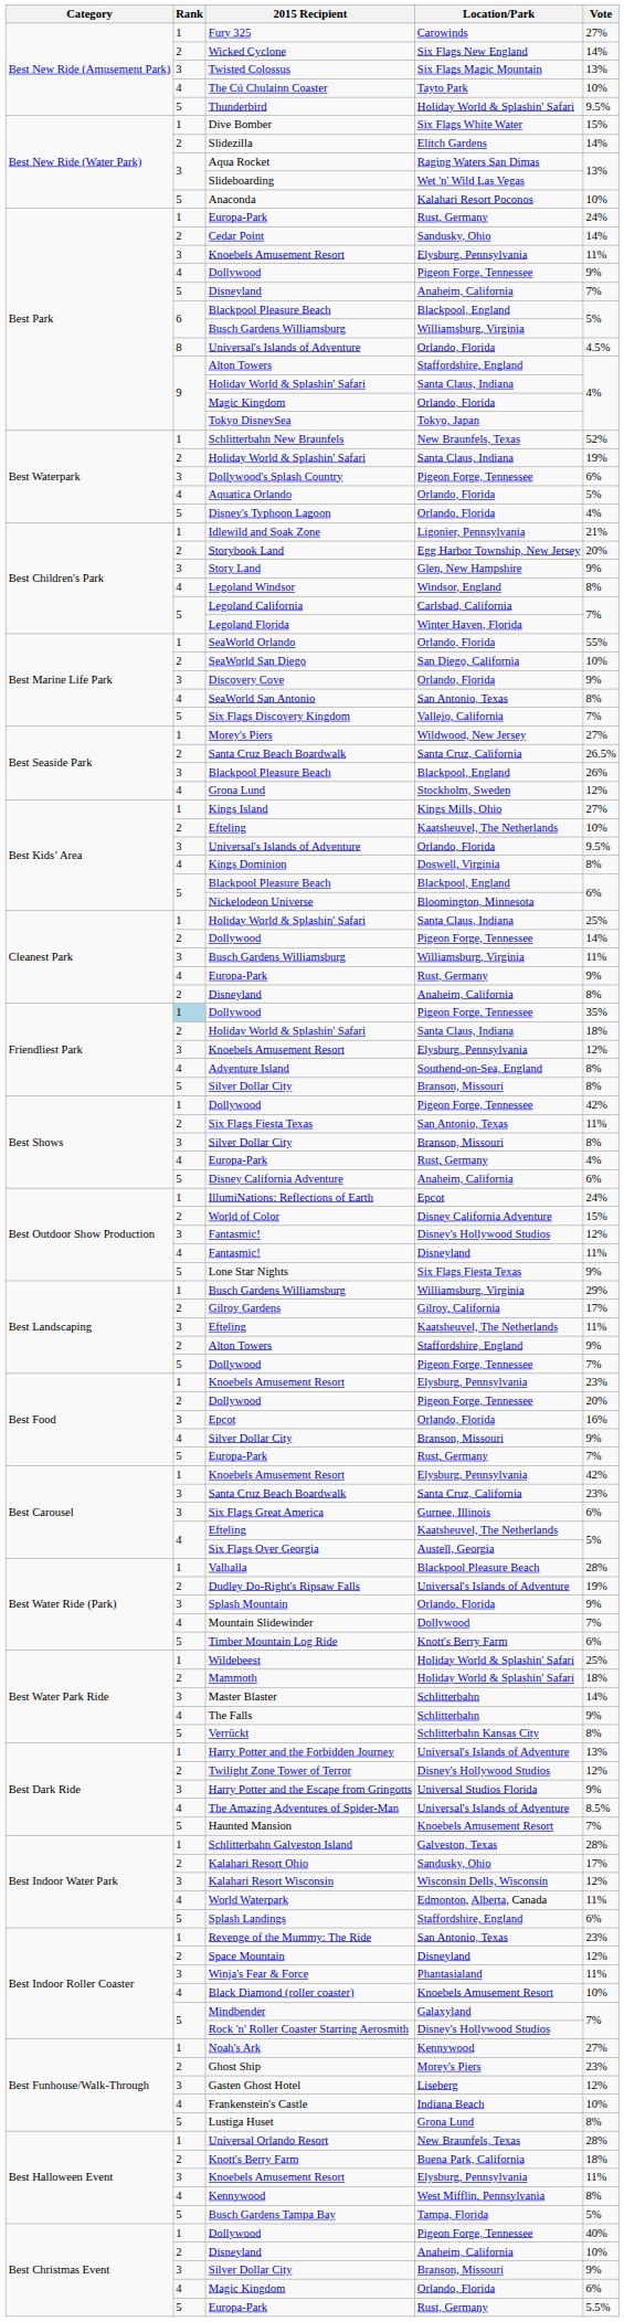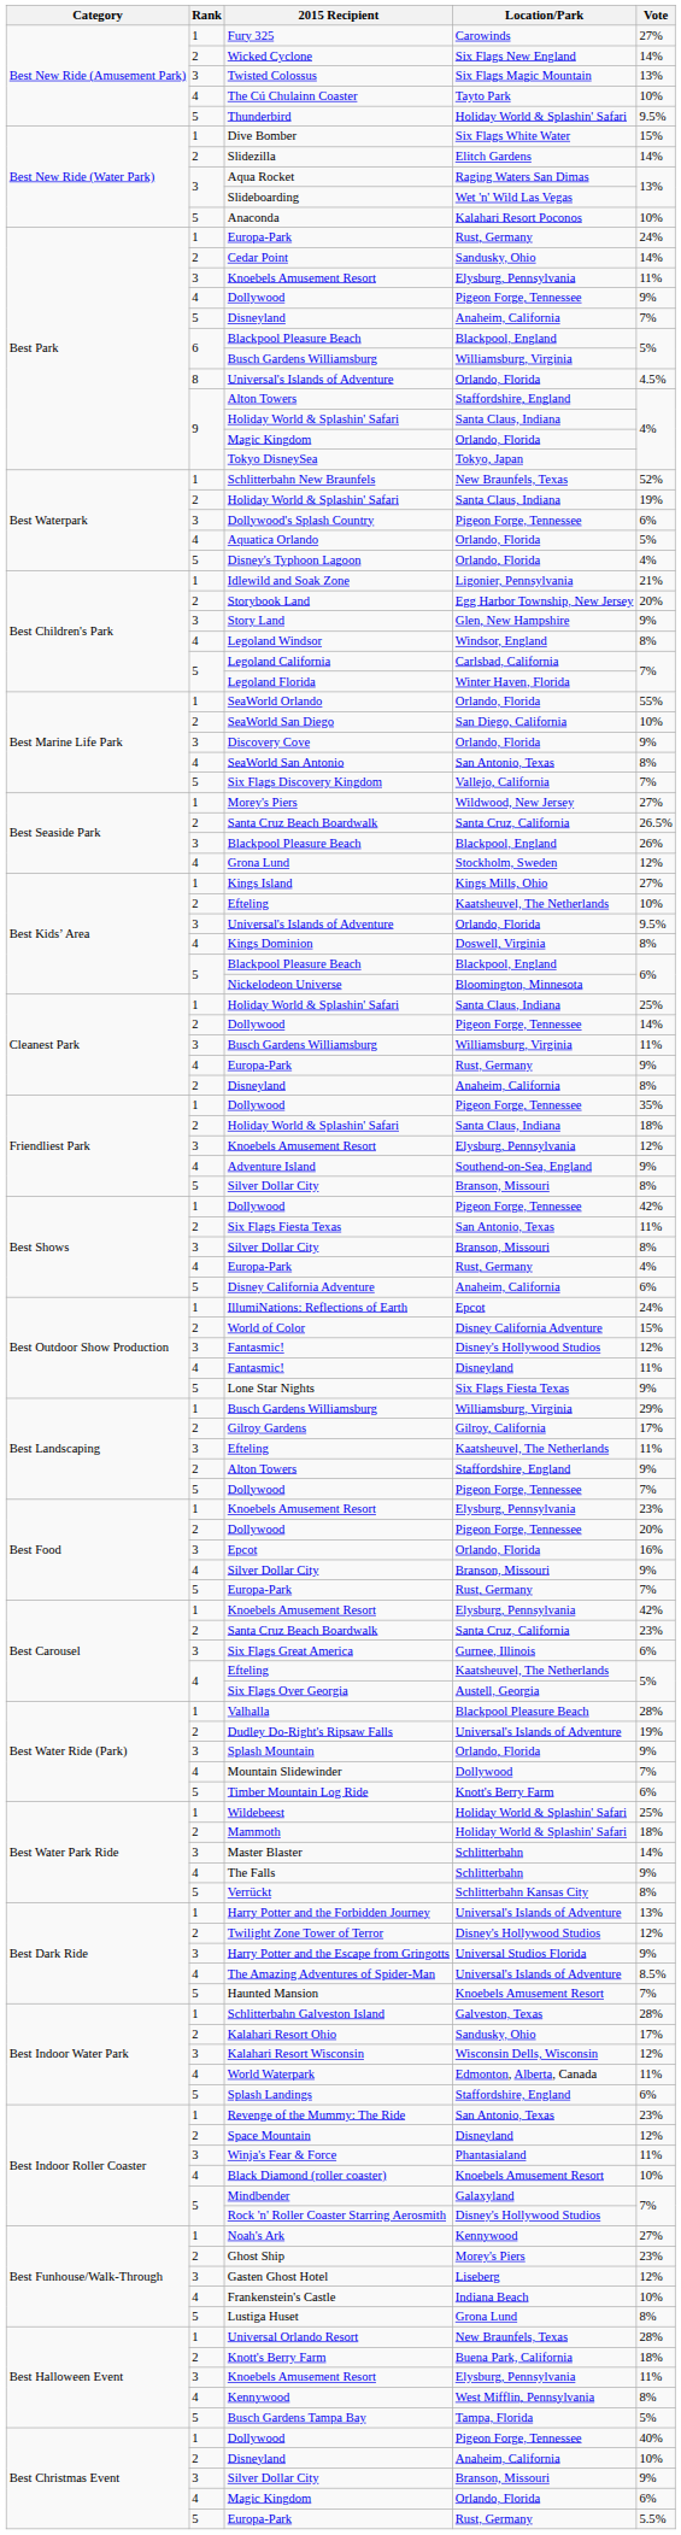 <table class="wikitable sortable" style="margin:1em auto;">
 <tr>
 <th>Category</th>
 <th>Rank</th>
 <th>2015 Recipient</th>
 <th>Location/Park</th>
 <th>Vote</th>
 </tr>
 <tr>
 <td rowspan="5"><a href='#'>Best New Ride (Amusement Park)</a></td>
 <td>1</td>
 <td><a href='#'>Fury 325</a></td>
 <td><a href='#'>Carowinds</a></td>
 <td>27%</td>
 </tr>
 <tr>
 <td>2</td>
 <td><a href='#'>Wicked Cyclone</a></td>
 <td><a href='#'>Six Flags New England</a></td>
 <td>14%</td>
 </tr>
 <tr>
 <td>3</td>
 <td><a href='#'>Twisted Colossus</a></td>
 <td><a href='#'>Six Flags Magic Mountain</a></td>
 <td>13%</td>
 </tr>
 <tr>
 <td>4</td>
 <td><a href='#'>The Cú Chulainn Coaster</a></td>
 <td><a href='#'>Tayto Park</a></td>
 <td>10%</td>
 </tr>
 <tr>
 <td>5</td>
 <td><a href='#'>Thunderbird</a></td>
 <td><a href='#'>Holiday World & Splashin' Safari</a></td>
 <td>9.5%</td>
 </tr>
 <tr>
 <td rowspan="5"><a href='#'>Best New Ride (Water Park)</a></td>
 <td>1</td>
 <td>Dive Bomber</td>
 <td><a href='#'>Six Flags White Water</a></td>
 <td>15%</td>
 </tr>
 <tr>
 <td>2</td>
 <td>Slidezilla</td>
 <td><a href='#'>Elitch Gardens</a></td>
 <td>14%</td>
 </tr>
 <tr>
 <td rowspan="2">3</td>
 <td>Aqua Rocket</td>
 <td><a href='#'>Raging Waters San Dimas</a></td>
 <td rowspan="2">13%</td>
 </tr>
 <tr>
 <td>Slideboarding</td>
 <td><a href='#'>Wet 'n' Wild Las Vegas</a></td>
 </tr>
 <tr>
 <td>5</td>
 <td>Anaconda</td>
 <td><a href='#'>Kalahari Resort Poconos</a></td>
 <td>10%</td>
 </tr>
 <tr>
 <td rowspan="12">Best Park</td>
 <td>1</td>
 <td><a href='#'>Europa-Park</a></td>
 <td><a href='#'>Rust, Germany</a></td>
 <td>24%</td>
 </tr>
 <tr>
 <td>2</td>
 <td><a href='#'>Cedar Point</a></td>
 <td><a href='#'>Sandusky, Ohio</a></td>
 <td>14%</td>
 </tr>
 <tr>
 <td>3</td>
 <td><a href='#'>Knoebels Amusement Resort</a></td>
 <td><a href='#'>Elysburg, Pennsylvania</a></td>
 <td>11%</td>
 </tr>
 <tr>
 <td>4</td>
 <td><a href='#'>Dollywood</a></td>
 <td><a href='#'>Pigeon Forge, Tennessee</a></td>
 <td>9%</td>
 </tr>
 <tr>
 <td>5</td>
 <td><a href='#'>Disneyland</a></td>
 <td><a href='#'>Anaheim, California</a></td>
 <td>7%</td>
 </tr>
 <tr>
 <td rowspan="2">6</td>
 <td><a href='#'>Blackpool Pleasure Beach</a></td>
 <td><a href='#'>Blackpool, England</a></td>
 <td rowspan="2">5%</td>
 </tr>
 <tr>
 <td><a href='#'>Busch Gardens Williamsburg</a></td>
 <td><a href='#'>Williamsburg, Virginia</a></td>
 </tr>
 <tr>
 <td>8</td>
 <td><a href='#'>Universal's Islands of Adventure</a></td>
 <td><a href='#'>Orlando, Florida</a></td>
 <td>4.5%</td>
 </tr>
 <tr>
 <td rowspan="4">9</td>
 <td><a href='#'>Alton Towers</a></td>
 <td><a href='#'>Staffordshire, England</a></td>
 <td rowspan="4">4%</td>
 </tr>
 <tr>
 <td><a href='#'>Holiday World & Splashin' Safari</a></td>
 <td><a href='#'>Santa Claus, Indiana</a></td>
 </tr>
 <tr>
 <td><a href='#'>Magic Kingdom</a></td>
 <td><a href='#'>Orlando, Florida</a></td>
 </tr>
 <tr>
 <td><a href='#'>Tokyo DisneySea</a></td>
 <td><a href='#'>Tokyo, Japan</a></td>
 </tr>
 <tr>
 <td rowspan="5">Best Waterpark</td>
 <td>1</td>
 <td><a href='#'>Schlitterbahn New Braunfels</a></td>
 <td><a href='#'>New Braunfels, Texas</a></td>
 <td>52%</td>
 </tr>
 <tr>
 <td>2</td>
 <td><a href='#'>Holiday World & Splashin' Safari</a></td>
 <td><a href='#'>Santa Claus, Indiana</a></td>
 <td>19%</td>
 </tr>
 <tr>
 <td>3</td>
 <td><a href='#'>Dollywood's Splash Country</a></td>
 <td><a href='#'>Pigeon Forge, Tennessee</a></td>
 <td>6%</td>
 </tr>
 <tr>
 <td>4</td>
 <td><a href='#'>Aquatica Orlando</a></td>
 <td><a href='#'>Orlando, Florida</a></td>
 <td>5%</td>
 </tr>
 <tr>
 <td>5</td>
 <td><a href='#'>Disney's Typhoon Lagoon</a></td>
 <td><a href='#'>Orlando, Florida</a></td>
 <td>4%</td>
 </tr>
 <tr>
 <td rowspan="6">Best Children's Park</td>
 <td>1</td>
 <td><a href='#'>Idlewild and Soak Zone</a></td>
 <td><a href='#'>Ligonier, Pennsylvania</a></td>
 <td>21%</td>
 </tr>
 <tr>
 <td>2</td>
 <td><a href='#'>Storybook Land</a></td>
 <td><a href='#'>Egg Harbor Township, New Jersey</a></td>
 <td>20%</td>
 </tr>
 <tr>
 <td>3</td>
 <td><a href='#'>Story Land</a></td>
 <td><a href='#'>Glen, New Hampshire</a></td>
 <td>9%</td>
 </tr>
 <tr>
 <td>4</td>
 <td><a href='#'>Legoland Windsor</a></td>
 <td><a href='#'>Windsor, England</a></td>
 <td>8%</td>
 </tr>
 <tr>
 <td rowspan="2">5</td>
 <td><a href='#'>Legoland California</a></td>
 <td><a href='#'>Carlsbad, California</a></td>
 <td rowspan="2">7%</td>
 </tr>
 <tr>
 <td><a href='#'>Legoland Florida</a></td>
 <td><a href='#'>Winter Haven, Florida</a></td>
 </tr>
 <tr>
 <td rowspan="5">Best Marine Life Park</td>
 <td>1</td>
 <td><a href='#'>SeaWorld Orlando</a></td>
 <td><a href='#'>Orlando, Florida</a></td>
 <td>55%</td>
 </tr>
 <tr>
 <td>2</td>
 <td><a href='#'>SeaWorld San Diego</a></td>
 <td><a href='#'>San Diego, California</a></td>
 <td>10%</td>
 </tr>
 <tr>
 <td>3</td>
 <td><a href='#'>Discovery Cove</a></td>
 <td><a href='#'>Orlando, Florida</a></td>
 <td>9%</td>
 </tr>
 <tr>
 <td>4</td>
 <td><a href='#'>SeaWorld San Antonio</a></td>
 <td><a href='#'>San Antonio, Texas</a></td>
 <td>8%</td>
 </tr>
 <tr>
 <td>5</td>
 <td><a href='#'>Six Flags Discovery Kingdom</a></td>
 <td><a href='#'>Vallejo, California</a></td>
 <td>7%</td>
 </tr>
 <tr>
 <td rowspan="4">Best Seaside Park</td>
 <td>1</td>
 <td><a href='#'>Morey's Piers</a></td>
 <td><a href='#'>Wildwood, New Jersey</a></td>
 <td>27%</td>
 </tr>
 <tr>
 <td>2</td>
 <td><a href='#'>Santa Cruz Beach Boardwalk</a></td>
 <td><a href='#'>Santa Cruz, California</a></td>
 <td>26.5%</td>
 </tr>
 <tr>
 <td>3</td>
 <td><a href='#'>Blackpool Pleasure Beach</a></td>
 <td><a href='#'>Blackpool, England</a></td>
 <td>26%</td>
 </tr>
 <tr>
 <td>4</td>
 <td><a href='#'>Grona Lund</a></td>
 <td><a href='#'>Stockholm, Sweden</a></td>
 <td>12%</td>
 </tr>
 <tr>
 <td rowspan="6">Best Kids’ Area</td>
 <td>1</td>
 <td><a href='#'>Kings Island</a></td>
 <td><a href='#'>Kings Mills, Ohio</a></td>
 <td>27%</td>
 </tr>
 <tr>
 <td>2</td>
 <td><a href='#'>Efteling</a></td>
 <td><a href='#'> Kaatsheuvel, The Netherlands</a></td>
 <td>10%</td>
 </tr>
 <tr>
 <td>3</td>
 <td><a href='#'>Universal's Islands of Adventure</a></td>
 <td><a href='#'>Orlando, Florida</a></td>
 <td>9.5%</td>
 </tr>
 <tr>
 <td>4</td>
 <td><a href='#'>Kings Dominion</a></td>
 <td><a href='#'>Doswell, Virginia</a></td>
 <td>8%</td>
 </tr>
 <tr>
 <td rowspan="2">5</td>
 <td><a href='#'>Blackpool Pleasure Beach</a></td>
 <td><a href='#'>Blackpool, England</a></td>
 <td rowspan="2">6%</td>
 </tr>
 <tr>
 <td><a href='#'>Nickelodeon Universe</a></td>
 <td><a href='#'>Bloomington, Minnesota</a></td>
 </tr>
 <tr>
 <td rowspan="5">Cleanest Park</td>
 <td>1</td>
 <td><a href='#'>Holiday World & Splashin' Safari</a></td>
 <td><a href='#'>Santa Claus, Indiana</a></td>
 <td>25%</td>
 </tr>
 <tr>
 <td>2</td>
 <td><a href='#'>Dollywood</a></td>
 <td><a href='#'>Pigeon Forge, Tennessee</a></td>
 <td>14%</td>
 </tr>
 <tr>
 <td>3</td>
 <td><a href='#'>Busch Gardens Williamsburg</a></td>
 <td><a href='#'>Williamsburg, Virginia</a></td>
 <td>11%</td>
 </tr>
 <tr>
 <td>4</td>
 <td><a href='#'>Europa-Park</a></td>
 <td><a href='#'>Rust, Germany</a></td>
 <td>9%</td>
 </tr>
 <tr>
 <td>2</td>
 <td><a href='#'>Disneyland</a></td>
 <td><a href='#'>Anaheim, California</a></td>
 <td>8%</td>
 </tr>
 <tr>
 <td rowspan="5">Friendliest Park</td>
-<td style="background: lightblue;">1</td>
+<td>1</td>
 <td><a href='#'>Dollywood</a></td>
 <td><a href='#'>Pigeon Forge, Tennessee</a></td>
 <td>35%</td>
 </tr>
 <tr>
 <td>2</td>
 <td><a href='#'>Holiday World & Splashin' Safari</a></td>
 <td><a href='#'>Santa Claus, Indiana</a></td>
 <td>18%</td>
 </tr>
 <tr>
 <td>3</td>
 <td><a href='#'>Knoebels Amusement Resort</a></td>
 <td><a href='#'>Elysburg, Pennsylvania</a></td>
 <td>12%</td>
 </tr>
 <tr>
 <td>4</td>
 <td><a href='#'>Adventure Island</a></td>
 <td><a href='#'>Southend-on-Sea, England</a></td>
-<td>8%</td>
+<td>9%</td>
 </tr>
 <tr>
 <td>5</td>
 <td><a href='#'>Silver Dollar City</a></td>
 <td><a href='#'>Branson, Missouri</a></td>
 <td>8%</td>
 </tr>
 <tr>
 <td rowspan="5">Best Shows</td>
 <td>1</td>
 <td><a href='#'>Dollywood</a></td>
 <td><a href='#'>Pigeon Forge, Tennessee</a></td>
 <td>42%</td>
 </tr>
 <tr>
 <td>2</td>
 <td><a href='#'>Six Flags Fiesta Texas</a></td>
 <td><a href='#'>San Antonio, Texas</a></td>
 <td>11%</td>
 </tr>
 <tr>
 <td>3</td>
 <td><a href='#'>Silver Dollar City</a></td>
 <td><a href='#'>Branson, Missouri</a></td>
 <td>8%</td>
 </tr>
 <tr>
 <td>4</td>
 <td><a href='#'>Europa-Park</a></td>
 <td><a href='#'>Rust, Germany</a></td>
 <td>4%</td>
 </tr>
 <tr>
 <td>5</td>
 <td><a href='#'>Disney California Adventure</a></td>
 <td><a href='#'>Anaheim, California</a></td>
 <td>6%</td>
 </tr>
 <tr>
 <td rowspan="5">Best Outdoor Show Production</td>
 <td>1</td>
 <td><a href='#'>IllumiNations: Reflections of Earth</a></td>
 <td><a href='#'>Epcot</a></td>
 <td>24%</td>
 </tr>
 <tr>
 <td>2</td>
 <td><a href='#'>World of Color</a></td>
 <td><a href='#'>Disney California Adventure</a></td>
 <td>15%</td>
 </tr>
 <tr>
 <td>3</td>
 <td><a href='#'>Fantasmic!</a></td>
 <td><a href='#'>Disney's Hollywood Studios</a></td>
 <td>12%</td>
 </tr>
 <tr>
 <td>4</td>
 <td><a href='#'>Fantasmic!</a></td>
 <td><a href='#'>Disneyland</a></td>
 <td>11%</td>
 </tr>
 <tr>
 <td>5</td>
 <td>Lone Star Nights</td>
 <td><a href='#'>Six Flags Fiesta Texas</a></td>
 <td>9%</td>
 </tr>
 <tr>
 <td rowspan="5">Best Landscaping</td>
 <td>1</td>
 <td><a href='#'>Busch Gardens Williamsburg</a></td>
 <td><a href='#'>Williamsburg, Virginia</a></td>
 <td>29%</td>
 </tr>
 <tr>
 <td>2</td>
 <td><a href='#'>Gilroy Gardens</a></td>
 <td><a href='#'>Gilroy, California</a></td>
 <td>17%</td>
 </tr>
 <tr>
 <td>3</td>
 <td><a href='#'>Efteling</a></td>
 <td><a href='#'> Kaatsheuvel, The Netherlands</a></td>
 <td>11%</td>
 </tr>
 <tr>
 <td>2</td>
 <td><a href='#'>Alton Towers</a></td>
 <td><a href='#'>Staffordshire, England</a></td>
 <td>9%</td>
 </tr>
 <tr>
 <td>5</td>
 <td><a href='#'>Dollywood</a></td>
 <td><a href='#'>Pigeon Forge, Tennessee</a></td>
 <td>7%</td>
 </tr>
 <tr>
 <td rowspan="5">Best Food</td>
 <td>1</td>
 <td><a href='#'>Knoebels Amusement Resort</a></td>
 <td><a href='#'>Elysburg, Pennsylvania</a></td>
 <td>23%</td>
 </tr>
 <tr>
 <td>2</td>
 <td><a href='#'>Dollywood</a></td>
 <td><a href='#'>Pigeon Forge, Tennessee</a></td>
 <td>20%</td>
 </tr>
 <tr>
 <td>3</td>
 <td><a href='#'>Epcot</a></td>
 <td><a href='#'>Orlando, Florida</a></td>
 <td>16%</td>
 </tr>
 <tr>
 <td>4</td>
 <td><a href='#'>Silver Dollar City</a></td>
 <td><a href='#'>Branson, Missouri</a></td>
 <td>9%</td>
 </tr>
 <tr>
 <td>5</td>
 <td><a href='#'>Europa-Park</a></td>
 <td><a href='#'>Rust, Germany</a></td>
 <td>7%</td>
 </tr>
 <tr>
 <td rowspan="5">Best Carousel</td>
 <td>1</td>
 <td><a href='#'>Knoebels Amusement Resort</a></td>
 <td><a href='#'>Elysburg, Pennsylvania</a></td>
 <td>42%</td>
 </tr>
 <tr>
-<td>3</td>
+<td>2</td>
 <td><a href='#'>Santa Cruz Beach Boardwalk</a></td>
 <td><a href='#'>Santa Cruz, California</a></td>
 <td>23%</td>
 </tr>
 <tr>
 <td>3</td>
 <td><a href='#'>Six Flags Great America</a></td>
 <td><a href='#'>Gurnee, Illinois</a></td>
 <td>6%</td>
 </tr>
 <tr>
 <td rowspan="2">4</td>
 <td><a href='#'>Efteling</a></td>
 <td><a href='#'> Kaatsheuvel, The Netherlands</a></td>
 <td rowspan="2">5%</td>
 </tr>
 <tr>
 <td><a href='#'>Six Flags Over Georgia</a></td>
 <td><a href='#'>Austell, Georgia</a></td>
 </tr>
 <tr>
 <td rowspan="5">Best Water Ride (Park)</td>
 <td>1</td>
 <td><a href='#'>Valhalla</a></td>
 <td><a href='#'>Blackpool Pleasure Beach</a></td>
 <td>28%</td>
 </tr>
 <tr>
 <td>2</td>
 <td><a href='#'>Dudley Do-Right's Ripsaw Falls</a></td>
 <td><a href='#'>Universal's Islands of Adventure</a></td>
 <td>19%</td>
 </tr>
 <tr>
 <td>3</td>
 <td><a href='#'>Splash Mountain</a></td>
 <td><a href='#'>Orlando, Florida</a></td>
 <td>9%</td>
 </tr>
 <tr>
 <td>4</td>
 <td>Mountain Slidewinder</td>
 <td><a href='#'>Dollywood</a></td>
 <td>7%</td>
 </tr>
 <tr>
 <td>5</td>
 <td><a href='#'>Timber Mountain Log Ride</a></td>
 <td><a href='#'>Knott's Berry Farm</a></td>
 <td>6%</td>
 </tr>
 <tr>
 <td rowspan="5">Best Water Park Ride</td>
 <td>1</td>
 <td><a href='#'>Wildebeest</a></td>
 <td><a href='#'>Holiday World & Splashin' Safari</a></td>
 <td>25%</td>
 </tr>
 <tr>
 <td>2</td>
 <td><a href='#'>Mammoth</a></td>
 <td><a href='#'>Holiday World & Splashin' Safari</a></td>
 <td>18%</td>
 </tr>
 <tr>
 <td>3</td>
 <td>Master Blaster</td>
 <td><a href='#'>Schlitterbahn</a></td>
 <td>14%</td>
 </tr>
 <tr>
 <td>4</td>
 <td>The Falls</td>
 <td><a href='#'>Schlitterbahn</a></td>
 <td>9%</td>
 </tr>
 <tr>
 <td>5</td>
 <td><a href='#'>Verrückt</a></td>
 <td><a href='#'>Schlitterbahn Kansas City</a></td>
 <td>8%</td>
 </tr>
 <tr>
 <td rowspan="5">Best Dark Ride</td>
 <td>1</td>
 <td><a href='#'>Harry Potter and the Forbidden Journey</a></td>
 <td><a href='#'>Universal's Islands of Adventure</a></td>
 <td>13%</td>
 </tr>
 <tr>
 <td>2</td>
 <td><a href='#'>Twilight Zone Tower of Terror</a></td>
 <td><a href='#'>Disney's Hollywood Studios</a></td>
 <td>12%</td>
 </tr>
 <tr>
 <td>3</td>
 <td><a href='#'>Harry Potter and the Escape from Gringotts</a></td>
 <td><a href='#'>Universal Studios Florida</a></td>
 <td>9%</td>
 </tr>
 <tr>
 <td>4</td>
 <td><a href='#'>The Amazing Adventures of Spider-Man</a></td>
 <td><a href='#'>Universal's Islands of Adventure</a></td>
 <td>8.5%</td>
 </tr>
 <tr>
 <td>5</td>
 <td>Haunted Mansion</td>
 <td><a href='#'>Knoebels Amusement Resort</a></td>
 <td>7%</td>
 </tr>
 <tr>
 <td rowspan="5">Best Indoor Water Park</td>
 <td>1</td>
 <td><a href='#'>Schlitterbahn Galveston Island</a></td>
 <td><a href='#'>Galveston, Texas</a></td>
 <td>28%</td>
 </tr>
 <tr>
 <td>2</td>
 <td><a href='#'>Kalahari Resort Ohio</a></td>
 <td><a href='#'>Sandusky, Ohio</a></td>
 <td>17%</td>
 </tr>
 <tr>
 <td>3</td>
 <td><a href='#'>Kalahari Resort Wisconsin</a></td>
 <td><a href='#'>Wisconsin Dells, Wisconsin</a></td>
 <td>12%</td>
 </tr>
 <tr>
 <td>4</td>
 <td><a href='#'>World Waterpark</a></td>
 <td><a href='#'>Edmonton</a>, <a href='#'>Alberta</a>, Canada</td>
 <td>11%</td>
 </tr>
 <tr>
 <td>5</td>
 <td><a href='#'>Splash Landings</a></td>
 <td><a href='#'>Staffordshire, England</a></td>
 <td>6%</td>
 </tr>
 <tr>
 <td rowspan="6">Best Indoor Roller Coaster</td>
 <td>1</td>
 <td><a href='#'>Revenge of the Mummy: The Ride</a></td>
 <td><a href='#'>San Antonio, Texas</a></td>
 <td>23%</td>
 </tr>
 <tr>
 <td>2</td>
 <td><a href='#'>Space Mountain</a></td>
 <td><a href='#'>Disneyland</a></td>
 <td>12%</td>
 </tr>
 <tr>
 <td>3</td>
 <td><a href='#'>Winja's Fear & Force</a></td>
 <td><a href='#'>Phantasialand</a></td>
 <td>11%</td>
 </tr>
 <tr>
 <td>4</td>
 <td><a href='#'>Black Diamond (roller coaster)</a></td>
 <td><a href='#'>Knoebels Amusement Resort</a></td>
 <td>10%</td>
 </tr>
 <tr>
 <td rowspan="2">5</td>
 <td><a href='#'>Mindbender</a></td>
 <td><a href='#'>Galaxyland</a></td>
 <td rowspan="2">7%</td>
 </tr>
 <tr>
 <td><a href='#'>Rock 'n' Roller Coaster Starring Aerosmith</a></td>
 <td><a href='#'>Disney's Hollywood Studios</a></td>
 </tr>
 <tr>
 <td rowspan="5">Best Funhouse/Walk-Through</td>
 <td>1</td>
 <td><a href='#'>Noah's Ark</a></td>
 <td><a href='#'>Kennywood</a></td>
 <td>27%</td>
 </tr>
 <tr>
 <td>2</td>
 <td>Ghost Ship</td>
 <td><a href='#'>Morey's Piers</a></td>
 <td>23%</td>
 </tr>
 <tr>
 <td>3</td>
 <td>Gasten Ghost Hotel</td>
 <td><a href='#'>Liseberg</a></td>
 <td>12%</td>
 </tr>
 <tr>
 <td>4</td>
 <td>Frankenstein's Castle</td>
 <td><a href='#'>Indiana Beach</a></td>
 <td>10%</td>
 </tr>
 <tr>
 <td>5</td>
 <td>Lustiga Huset</td>
 <td><a href='#'>Grona Lund</a></td>
 <td>8%</td>
 </tr>
 <tr>
 <td rowspan="5">Best Halloween Event</td>
 <td>1</td>
 <td><a href='#'>Universal Orlando Resort</a></td>
 <td><a href='#'>New Braunfels, Texas</a></td>
 <td>28%</td>
 </tr>
 <tr>
 <td>2</td>
 <td><a href='#'>Knott's Berry Farm</a></td>
 <td><a href='#'>Buena Park, California</a></td>
 <td>18%</td>
 </tr>
 <tr>
 <td>3</td>
 <td><a href='#'>Knoebels Amusement Resort</a></td>
 <td><a href='#'>Elysburg, Pennsylvania</a></td>
 <td>11%</td>
 </tr>
 <tr>
 <td>4</td>
 <td><a href='#'>Kennywood</a></td>
 <td><a href='#'>West Mifflin, Pennsylvania</a></td>
 <td>8%</td>
 </tr>
 <tr>
 <td>5</td>
 <td><a href='#'>Busch Gardens Tampa Bay</a></td>
 <td><a href='#'>Tampa, Florida</a></td>
 <td>5%</td>
 </tr>
 <tr>
 <td rowspan="5">Best Christmas Event</td>
 <td>1</td>
 <td><a href='#'>Dollywood</a></td>
 <td><a href='#'>Pigeon Forge, Tennessee</a></td>
 <td>40%</td>
 </tr>
 <tr>
 <td>2</td>
 <td><a href='#'>Disneyland</a></td>
 <td><a href='#'>Anaheim, California</a></td>
 <td>10%</td>
 </tr>
 <tr>
 <td>3</td>
 <td><a href='#'>Silver Dollar City</a></td>
 <td><a href='#'>Branson, Missouri</a></td>
 <td>9%</td>
 </tr>
 <tr>
 <td>4</td>
 <td><a href='#'>Magic Kingdom</a></td>
 <td><a href='#'>Orlando, Florida</a></td>
 <td>6%</td>
 </tr>
 <tr>
 <td>5</td>
 <td><a href='#'>Europa-Park</a></td>
 <td><a href='#'>Rust, Germany</a></td>
 <td>5.5%</td>
 </tr>
 </table>
